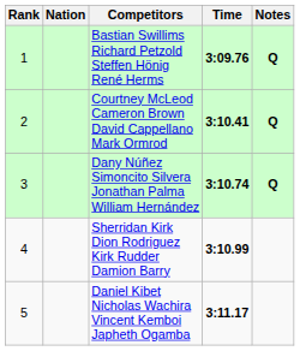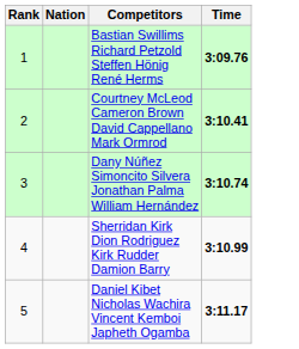 <table class="wikitable sortable" style="text-align:center">
 <tr>
 <th>Rank</th>
 <th>Nation</th>
 <th>Competitors</th>
 <th>Time</th>
-<th>Notes</th>
 </tr>
 <tr bgcolor=ccffcc>
 <td>1</td>
 <td align=left></td>
 <td align=left><a href='#'>Bastian Swillims</a><br><a href='#'>Richard Petzold</a><br><a href='#'>Steffen Hönig</a><br><a href='#'>René Herms</a></td>
 <td><strong>3:09.76</strong></td>
-<td><strong>Q</strong></td>
 </tr>
 <tr bgcolor=ccffcc>
 <td>2</td>
 <td align=left></td>
 <td align=left><a href='#'>Courtney McLeod</a><br><a href='#'>Cameron Brown</a><br><a href='#'>David Cappellano</a><br><a href='#'>Mark Ormrod</a></td>
 <td><strong>3:10.41</strong></td>
-<td><strong>Q</strong></td>
 </tr>
 <tr bgcolor=ccffcc>
 <td>3</td>
 <td align=left></td>
 <td align=left><a href='#'>Dany Núñez</a><br><a href='#'>Simoncito Silvera</a><br><a href='#'>Jonathan Palma</a><br><a href='#'>William Hernández</a></td>
 <td><strong>3:10.74</strong></td>
-<td><strong>Q</strong></td>
 </tr>
 <tr>
 <td>4</td>
 <td align=left></td>
 <td align=left><a href='#'>Sherridan Kirk</a><br><a href='#'>Dion Rodriguez</a><br><a href='#'>Kirk Rudder</a><br><a href='#'>Damion Barry</a></td>
 <td><strong>3:10.99</strong></td>
-<td></td>
 </tr>
 <tr>
 <td>5</td>
 <td align=left></td>
 <td align=left><a href='#'>Daniel Kibet</a><br><a href='#'>Nicholas Wachira</a><br><a href='#'>Vincent Kemboi</a><br><a href='#'>Japheth Ogamba</a></td>
 <td><strong>3:11.17</strong></td>
-<td></td>
 </tr>
 </table>
